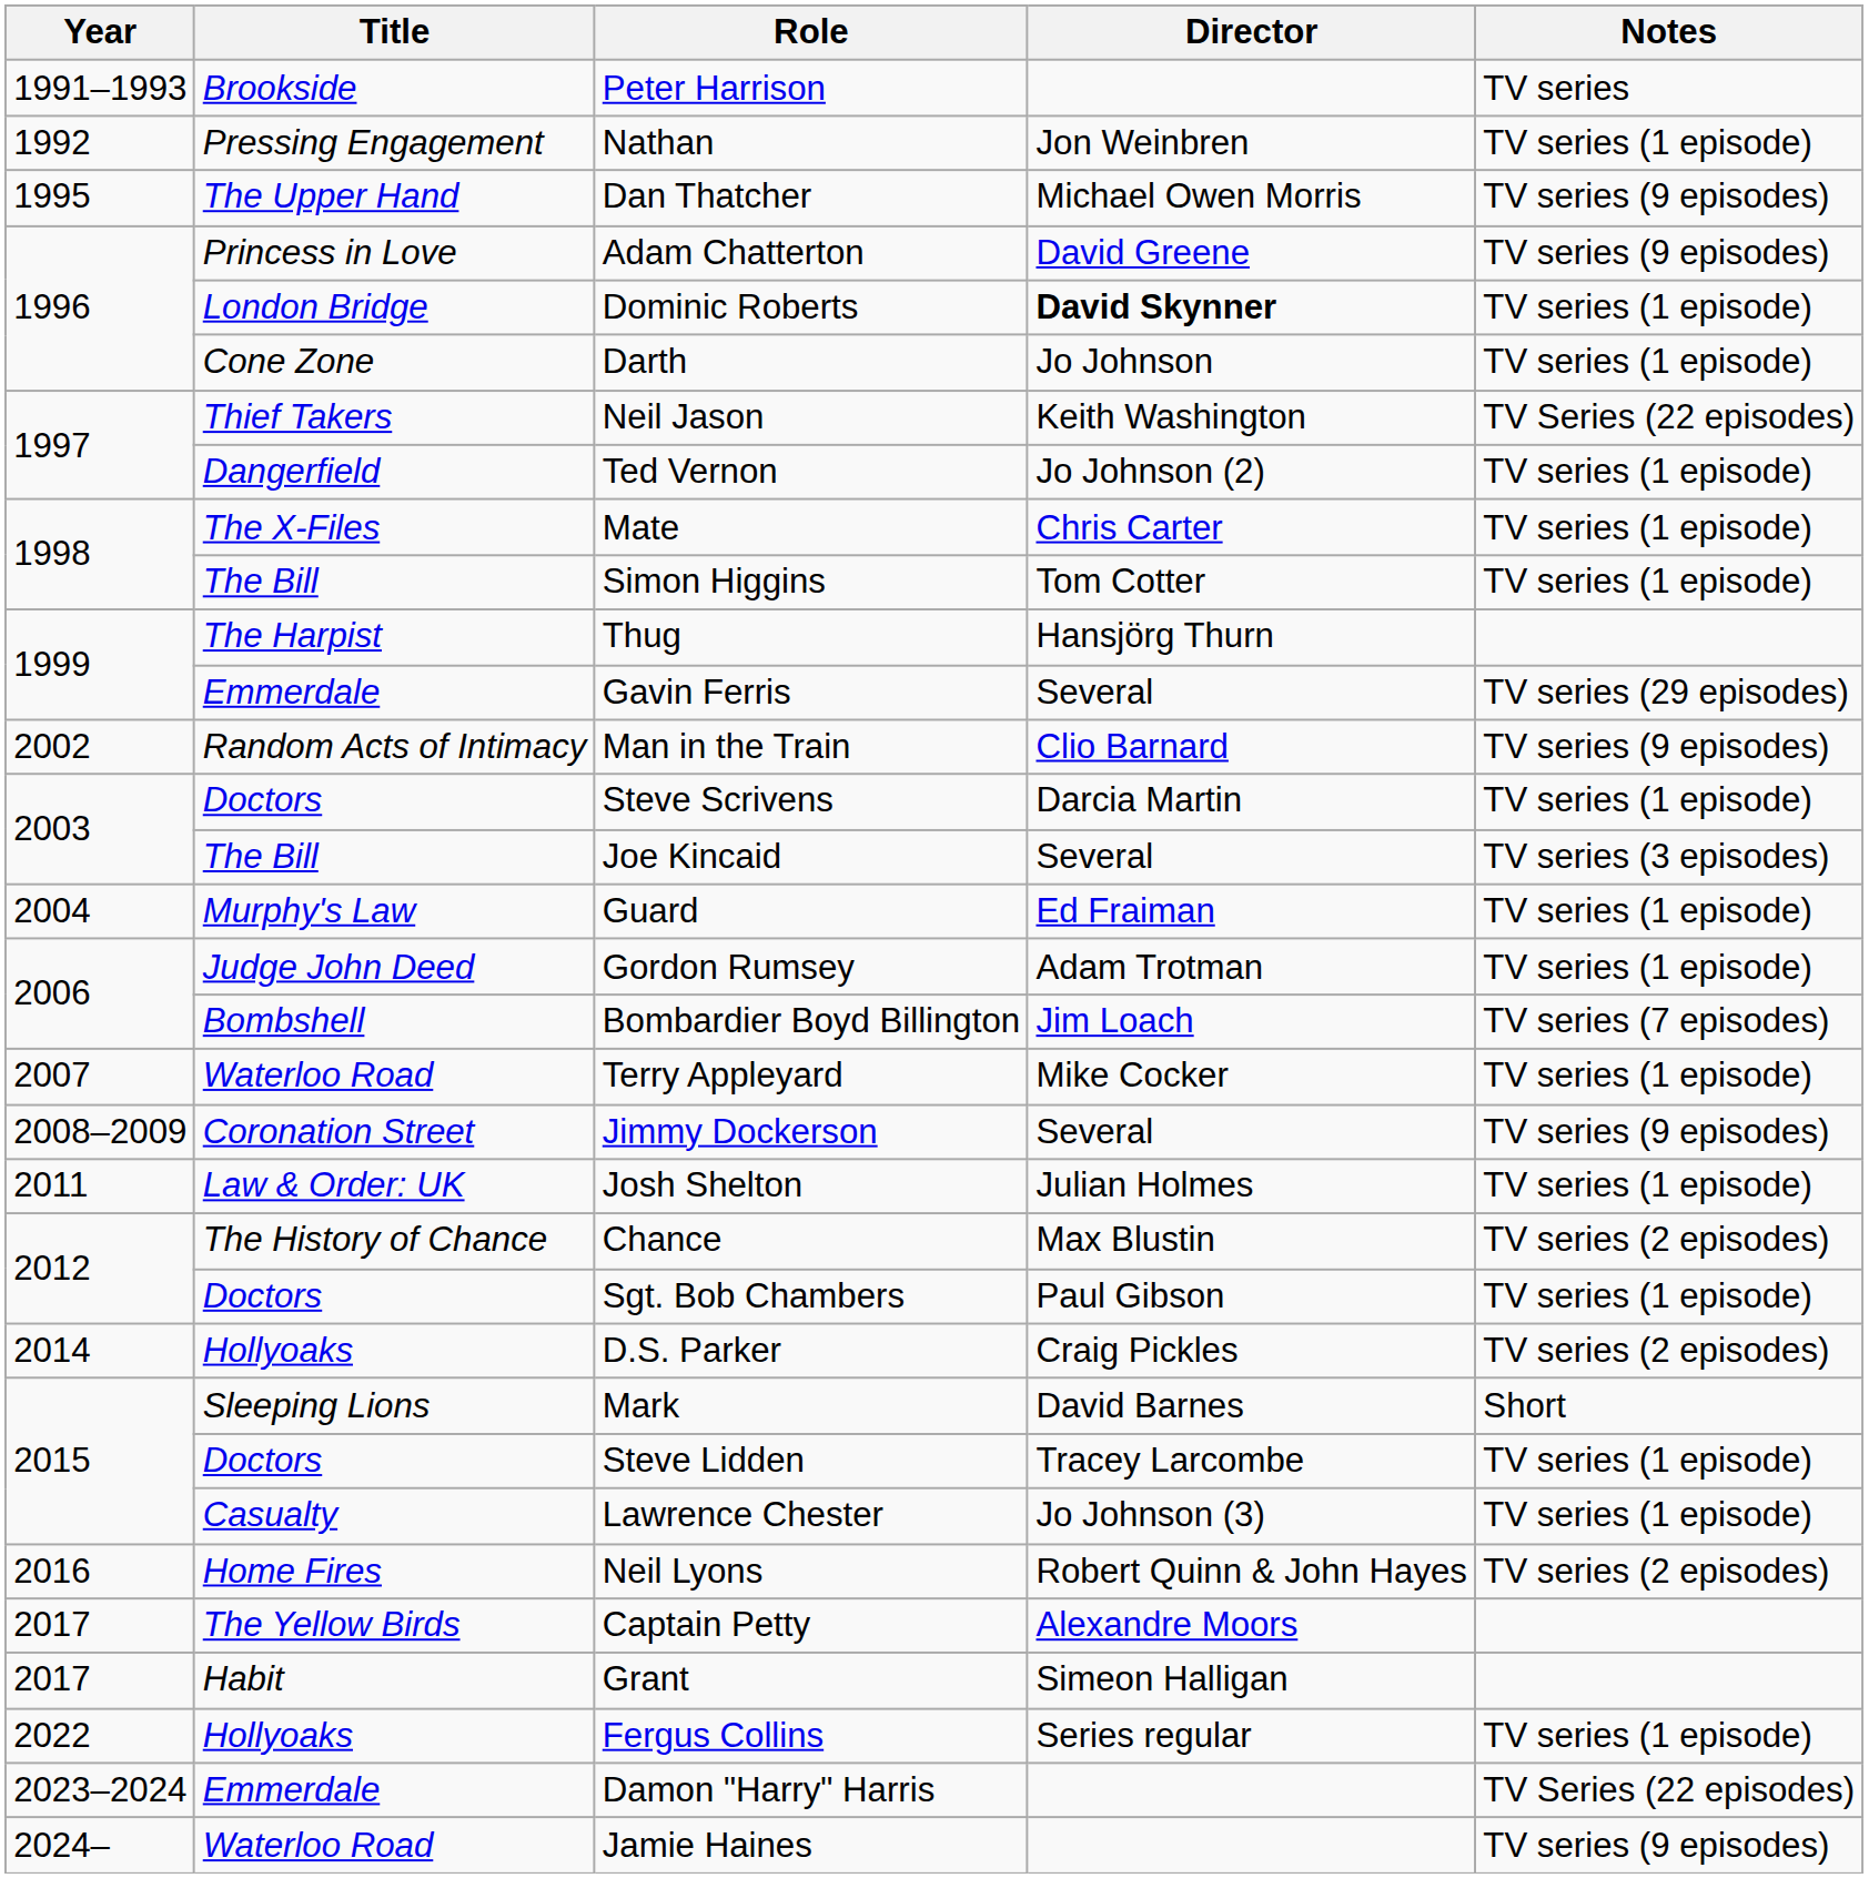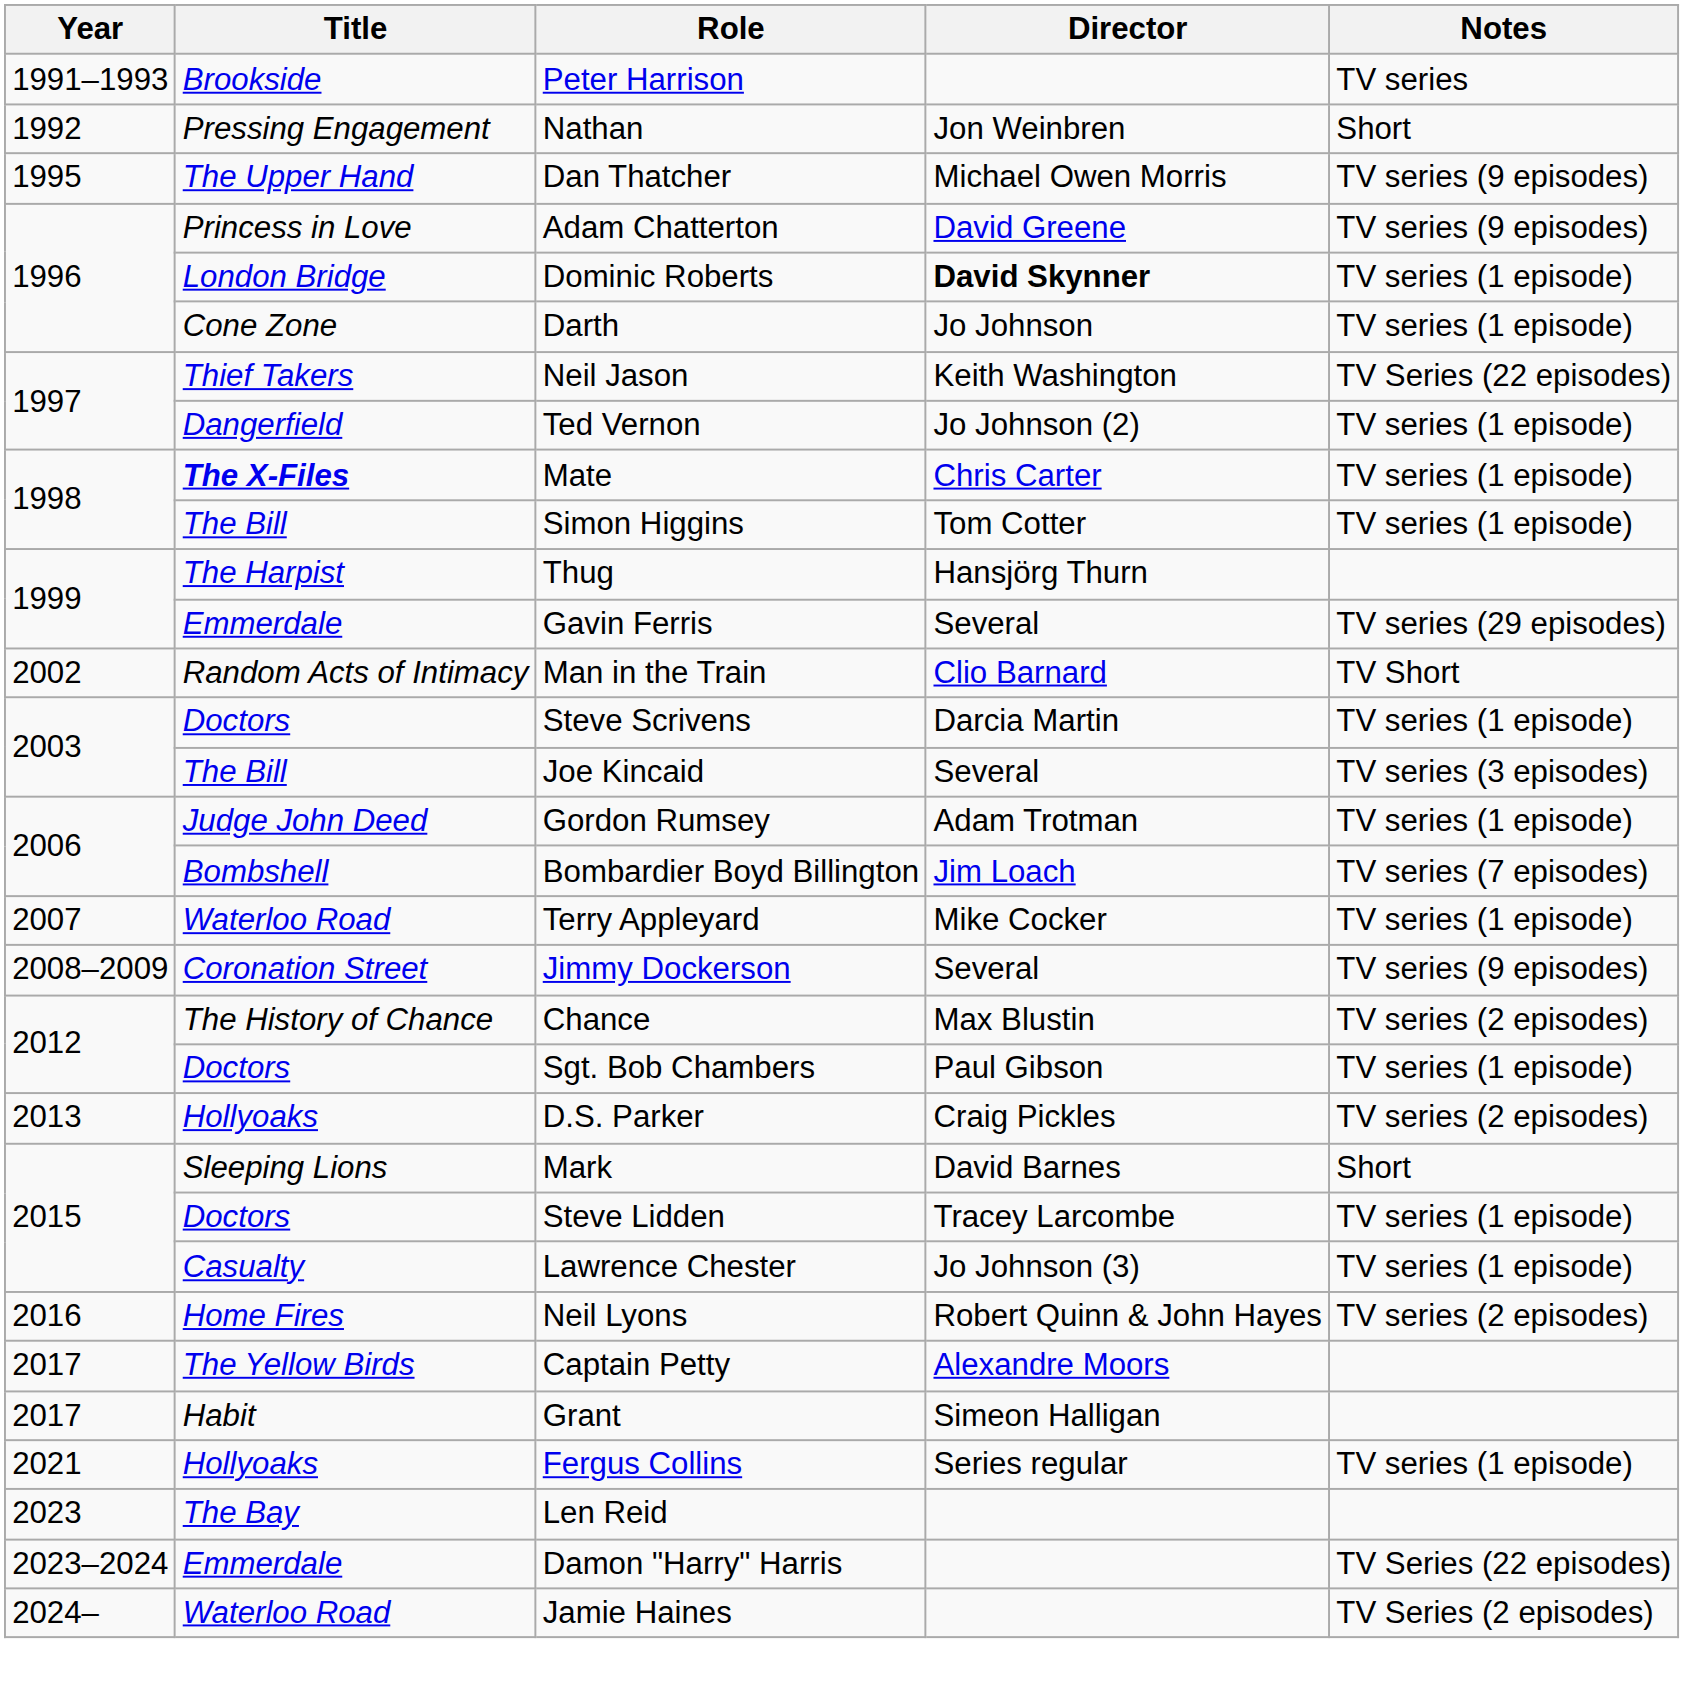 <table class="wikitable sortable">
 <tr>
 <th>Year</th>
 <th>Title</th>
 <th>Role</th>
 <th>Director</th>
 <th class="unsortable">Notes</th>
 </tr>
 <tr>
 <td>1991–1993</td>
 <td><em><a href='#'>Brookside</a></em></td>
 <td><a href='#'>Peter Harrison</a></td>
 <td></td>
 <td>TV series</td>
 </tr>
 <tr>
 <td>1992</td>
 <td><em>Pressing Engagement</em></td>
 <td>Nathan</td>
 <td>Jon Weinbren</td>
-<td>TV series (1 episode)</td>
+<td>Short</td>
 </tr>
 <tr>
 <td>1995</td>
 <td><em><a href='#'>The Upper Hand</a></em></td>
 <td>Dan Thatcher</td>
 <td>Michael Owen Morris</td>
 <td>TV series (9 episodes)</td>
 </tr>
 <tr>
 <td rowspan=3>1996</td>
 <td><em>Princess in Love</em></td>
 <td>Adam Chatterton</td>
 <td><a href='#'>David Greene</a></td>
 <td>TV series (9 episodes)</td>
 </tr>
 <tr>
 <td><em><a href='#'>London Bridge</a></em></td>
 <td>Dominic Roberts</td>
 <td><strong>David Skynner</strong></td>
 <td>TV series (1 episode)</td>
 </tr>
 <tr>
 <td><em>Cone Zone</em></td>
 <td>Darth</td>
 <td>Jo Johnson</td>
 <td>TV series (1 episode)</td>
 </tr>
 <tr>
 <td rowspan=2>1997</td>
 <td><em><a href='#'>Thief Takers</a></em></td>
 <td>Neil Jason</td>
 <td>Keith Washington</td>
 <td>TV Series (22 episodes)</td>
 </tr>
 <tr>
 <td><em><a href='#'>Dangerfield</a></em></td>
 <td>Ted Vernon</td>
 <td>Jo Johnson (2)</td>
 <td>TV series (1 episode)</td>
 </tr>
 <tr>
 <td rowspan=2>1998</td>
-<td><em><a href='#'>The X-Files</a></em></td>
+<td><strong><em><a href='#'>The X-Files</a></em></strong></td>
 <td>Mate</td>
 <td><a href='#'>Chris Carter</a></td>
 <td>TV series (1 episode)</td>
 </tr>
 <tr>
 <td><em><a href='#'>The Bill</a></em></td>
 <td>Simon Higgins</td>
 <td>Tom Cotter</td>
 <td>TV series (1 episode)</td>
 </tr>
 <tr>
 <td rowspan=2>1999</td>
 <td><em><a href='#'>The Harpist</a></em></td>
 <td>Thug</td>
 <td>Hansjörg Thurn</td>
 <td></td>
 </tr>
 <tr>
 <td><em><a href='#'>Emmerdale</a></em></td>
 <td>Gavin Ferris</td>
 <td>Several</td>
 <td>TV series (29 episodes)</td>
 </tr>
 <tr>
 <td>2002</td>
 <td><em>Random Acts of Intimacy</em></td>
 <td>Man in the Train</td>
 <td><a href='#'>Clio Barnard</a></td>
-<td>TV series (9 episodes)</td>
+<td>TV Short</td>
 </tr>
 <tr>
 <td rowspan=2>2003</td>
 <td><em><a href='#'>Doctors</a></em></td>
 <td>Steve Scrivens</td>
 <td>Darcia Martin</td>
 <td>TV series (1 episode)</td>
 </tr>
 <tr>
 <td><em><a href='#'>The Bill</a></em></td>
 <td>Joe Kincaid</td>
 <td>Several</td>
 <td>TV series (3 episodes)</td>
-</tr>
-<tr>
-<td>2004</td>
-<td><em><a href='#'>Murphy's Law</a></em></td>
-<td>Guard</td>
-<td><a href='#'>Ed Fraiman</a></td>
-<td>TV series (1 episode)</td>
 </tr>
 <tr>
 <td rowspan=2>2006</td>
 <td><em><a href='#'>Judge John Deed</a></em></td>
 <td>Gordon Rumsey</td>
 <td>Adam Trotman</td>
 <td>TV series (1 episode)</td>
 </tr>
 <tr>
 <td><em><a href='#'>Bombshell</a></em></td>
 <td>Bombardier Boyd Billington</td>
 <td><a href='#'>Jim Loach</a></td>
 <td>TV series (7 episodes)</td>
 </tr>
 <tr>
 <td>2007</td>
 <td><em><a href='#'>Waterloo Road</a></em></td>
 <td>Terry Appleyard</td>
 <td>Mike Cocker</td>
 <td>TV series (1 episode)</td>
 </tr>
 <tr>
 <td>2008–2009</td>
 <td><em><a href='#'>Coronation Street</a></em></td>
 <td><a href='#'>Jimmy Dockerson</a></td>
 <td>Several</td>
 <td>TV series (9 episodes)</td>
 </tr>
 <tr>
-<td>2011</td>
-<td><em><a href='#'>Law & Order: UK</a></em></td>
-<td>Josh Shelton</td>
-<td>Julian Holmes</td>
-<td>TV series (1 episode)</td>
-</tr>
-<tr>
 <td rowspan=2>2012</td>
 <td><em>The History of Chance</em></td>
 <td>Chance</td>
 <td>Max Blustin</td>
 <td>TV series (2 episodes)</td>
 </tr>
 <tr>
 <td><em><a href='#'>Doctors</a></em></td>
 <td>Sgt. Bob Chambers</td>
 <td>Paul Gibson</td>
 <td>TV series (1 episode)</td>
 </tr>
 <tr>
-<td>2014</td>
+<td>2013</td>
 <td><em><a href='#'>Hollyoaks</a></em></td>
 <td>D.S. Parker</td>
 <td>Craig Pickles</td>
 <td>TV series (2 episodes)</td>
 </tr>
 <tr>
 <td rowspan=3>2015</td>
 <td><em>Sleeping Lions</em></td>
 <td>Mark</td>
 <td>David Barnes</td>
 <td>Short</td>
 </tr>
 <tr>
 <td><em><a href='#'>Doctors</a></em></td>
 <td>Steve Lidden</td>
 <td>Tracey Larcombe</td>
 <td>TV series (1 episode)</td>
 </tr>
 <tr>
 <td><em><a href='#'>Casualty</a></em></td>
 <td>Lawrence Chester</td>
 <td>Jo Johnson (3)</td>
 <td>TV series (1 episode)</td>
 </tr>
 <tr>
 <td>2016</td>
 <td><em><a href='#'>Home Fires</a></em></td>
 <td>Neil Lyons</td>
 <td>Robert Quinn & John Hayes</td>
 <td>TV series (2 episodes)</td>
 </tr>
 <tr>
 <td>2017</td>
 <td><em><a href='#'>The Yellow Birds</a></em></td>
 <td>Captain Petty</td>
 <td><a href='#'>Alexandre Moors</a></td>
 <td></td>
 </tr>
 <tr>
 <td>2017</td>
 <td><em>Habit</em></td>
 <td>Grant</td>
 <td>Simeon Halligan</td>
 <td></td>
 </tr>
 <tr>
-<td>2022</td>
+<td>2021</td>
 <td><em><a href='#'>Hollyoaks</a></em></td>
 <td><a href='#'>Fergus Collins</a></td>
 <td>Series regular</td>
 <td>TV series (1 episode)</td>
+</tr>
+<tr>
+<td>2023</td>
+<td><em><a href='#'>The Bay</a></em></td>
+<td>Len Reid</td>
+<td></td>
+<td></td>
 </tr>
 <tr>
 <td>2023–2024</td>
 <td><em><a href='#'>Emmerdale</a></em></td>
 <td>Damon "Harry" Harris</td>
 <td></td>
 <td>TV Series (22 episodes)</td>
 </tr>
 <tr>
 <td>2024–</td>
 <td><em><a href='#'>Waterloo Road</a></em></td>
 <td>Jamie Haines</td>
 <td></td>
-<td>TV series (9 episodes)</td>
+<td>TV Series (2 episodes)</td>
 </tr>
 </table>
